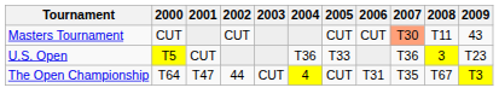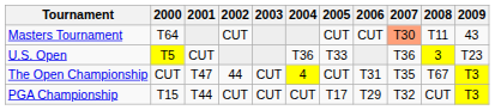 <table class="wikitable" style="font-size:95%;text-align:center;">
 <tr>
 <th>Tournament</th>
 <th>2000</th>
 <th>2001</th>
 <th>2002</th>
 <th>2003</th>
 <th>2004</th>
 <th>2005</th>
 <th>2006</th>
 <th>2007</th>
 <th>2008</th>
 <th>2009</th>
 </tr>
 <tr>
 <td align=left><a href='#'>Masters Tournament</a></td>
-<td>CUT</td>
+<td>T64</td>
 <td style="background:#eeeeee;"></td>
 <td>CUT</td>
 <td style="background:#eeeeee;"></td>
 <td style="background:#eeeeee;"></td>
 <td>CUT</td>
 <td>CUT</td>
 <td style="background: lightsalmon;">T30</td>
 <td>T11</td>
 <td>43</td>
 </tr>
 <tr>
 <td align=left><a href='#'>U.S. Open</a></td>
 <td style="background:yellow;">T5</td>
 <td>CUT</td>
 <td style="background:#eeeeee;"></td>
 <td style="background:#eeeeee;"></td>
 <td>T36</td>
 <td>T33</td>
 <td style="background:#eeeeee;"></td>
 <td>T36</td>
 <td style="background:yellow;">3</td>
 <td>T23</td>
 </tr>
 <tr>
 <td align=left><a href='#'>The Open Championship</a></td>
-<td>T64</td>
+<td>CUT</td>
 <td>T47</td>
 <td>44</td>
 <td>CUT</td>
 <td style="background:yellow;">4</td>
 <td>CUT</td>
 <td>T31</td>
 <td>T35</td>
 <td>T67</td>
 <td style="background:yellow;">T3</td>
 </tr>
+<tr>
+<td align=left><a href='#'>PGA Championship</a></td>
+<td>T15</td>
+<td>T44</td>
+<td>CUT</td>
+<td>CUT</td>
+<td>CUT</td>
+<td>T17</td>
+<td>T29</td>
+<td>T32</td>
+<td>CUT</td>
+<td style="background:yellow;">T3</td>
+</tr>
 </table>
